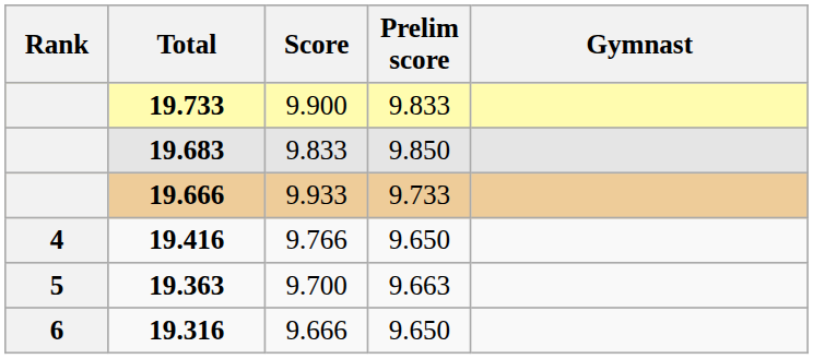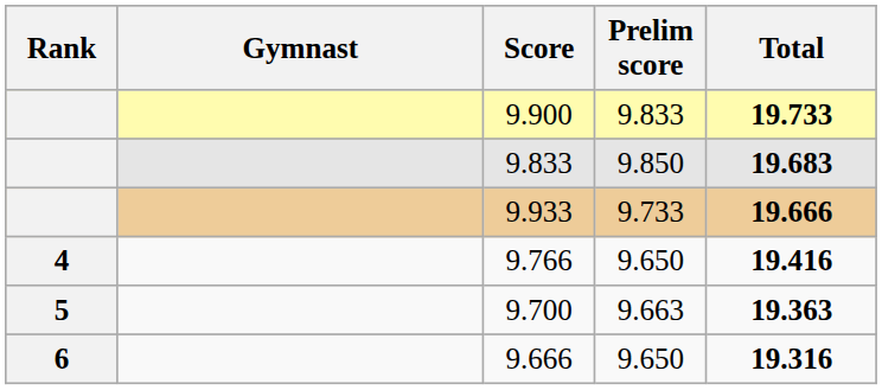 <table class="wikitable sortable" style="text-align:center; font-size:95%">
 <tr>
 <th scope="col" style="width:50px;">Rank</th>
-<th scope="col" style="width:80px;">Total</th>
+<th scope="col" style="width:180px;">Gymnast</th>
 <th scope="col" style="width:50px;">Score</th>
 <th scope="col" style="width:50px;">Prelim score</th>
-<th scope="col" style="width:180px;">Gymnast</th>
+<th scope="col" style="width:80px;">Total</th>
 </tr>
 <tr style="background:#fffcaf;">
 <th scope=row style="text-align:center"></th>
-<td><strong>19.733</strong></td>
+<td style="text-align:left;"></td>
 <td>9.900</td>
 <td>9.833</td>
-<td style="text-align:left;"></td>
+<td><strong>19.733</strong></td>
 </tr>
 <tr style="background:#e5e5e5;">
 <th scope=row style="text-align:center"></th>
-<td><strong>19.683</strong></td>
+<td style="text-align:left;"></td>
 <td>9.833</td>
 <td>9.850</td>
-<td style="text-align:left;"></td>
+<td><strong>19.683</strong></td>
 </tr>
 <tr style="background:#ec9;">
 <th scope=row style="text-align:center"></th>
-<td><strong>19.666</strong></td>
+<td style="text-align:left;"></td>
 <td>9.933</td>
 <td>9.733</td>
-<td style="text-align:left;"></td>
+<td><strong>19.666</strong></td>
 </tr>
 <tr>
 <th scope=row style="text-align:center">4</th>
-<td><strong>19.416</strong></td>
+<td style="text-align:left;"></td>
 <td>9.766</td>
 <td>9.650</td>
-<td style="text-align:left;"></td>
+<td><strong>19.416</strong></td>
 </tr>
 <tr>
 <th scope=row style="text-align:center">5</th>
-<td><strong>19.363</strong></td>
+<td style="text-align:left;"></td>
 <td>9.700</td>
 <td>9.663</td>
-<td style="text-align:left;"></td>
+<td><strong>19.363</strong></td>
 </tr>
 <tr>
 <th scope=row style="text-align:center">6</th>
-<td><strong>19.316</strong></td>
+<td style="text-align:left;"></td>
 <td>9.666</td>
 <td>9.650</td>
-<td style="text-align:left;"></td>
+<td><strong>19.316</strong></td>
 </tr>
 </table>
